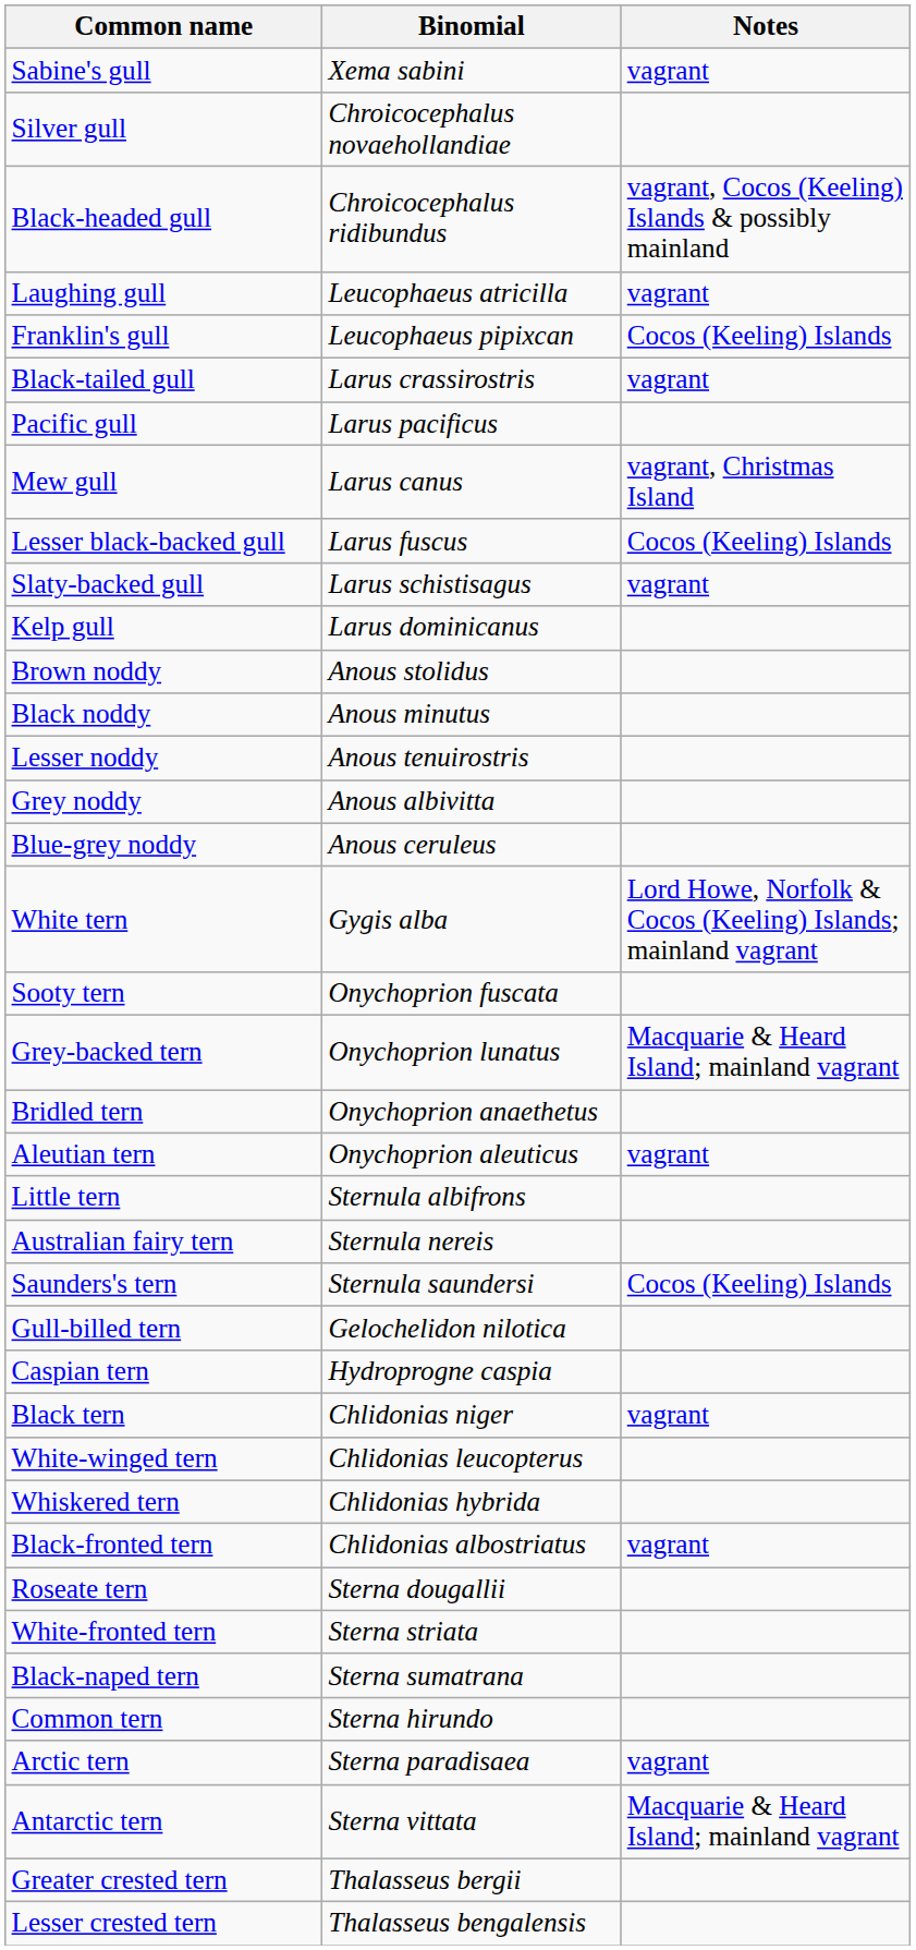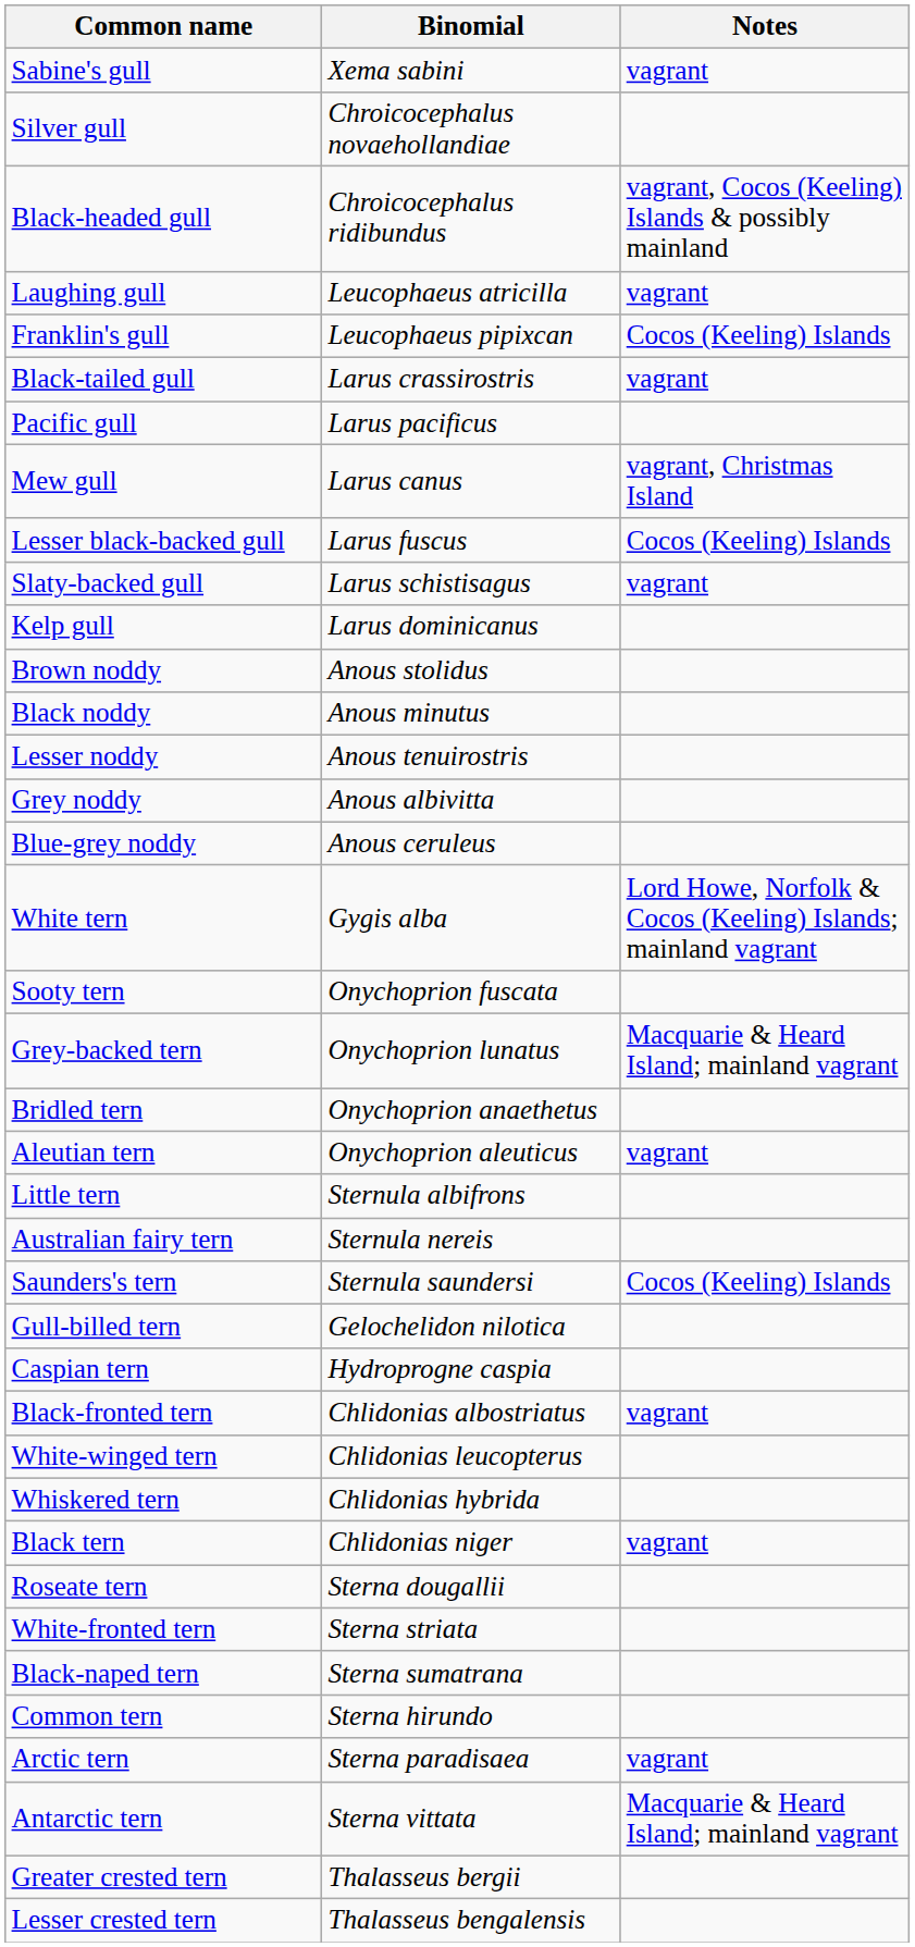 <table style="width:60%;" class="wikitable">
 <tr>
 <th width=35%>Common name</th>
 <th width=33%>Binomial</th>
 <th width=32%>Notes</th>
 </tr>
 <tr>
 <td><a href='#'>Sabine's gull</a></td>
 <td><em>Xema sabini</em></td>
 <td><a href='#'>vagrant</a></td>
 </tr>
 <tr>
 <td><a href='#'>Silver gull</a></td>
 <td><em>Chroicocephalus novaehollandiae</em></td>
 <td></td>
 </tr>
 <tr>
 <td><a href='#'>Black-headed gull</a></td>
 <td><em>Chroicocephalus ridibundus</em></td>
 <td><a href='#'>vagrant</a>, <a href='#'>Cocos (Keeling) Islands</a> & possibly mainland</td>
 </tr>
 <tr>
 <td><a href='#'>Laughing gull</a></td>
 <td><em>Leucophaeus atricilla</em></td>
 <td><a href='#'>vagrant</a></td>
 </tr>
 <tr>
 <td><a href='#'>Franklin's gull</a></td>
 <td><em>Leucophaeus pipixcan</em></td>
 <td><a href='#'>Cocos (Keeling) Islands</a></td>
 </tr>
 <tr>
 <td><a href='#'>Black-tailed gull</a></td>
 <td><em>Larus crassirostris</em></td>
 <td><a href='#'>vagrant</a></td>
 </tr>
 <tr>
 <td><a href='#'>Pacific gull</a></td>
 <td><em>Larus pacificus</em></td>
 <td></td>
 </tr>
 <tr>
 <td><a href='#'>Mew gull</a></td>
 <td><em>Larus canus</em></td>
 <td><a href='#'>vagrant</a>, <a href='#'>Christmas Island</a></td>
 </tr>
 <tr>
 <td><a href='#'>Lesser black-backed gull</a></td>
 <td><em>Larus fuscus</em></td>
 <td><a href='#'>Cocos (Keeling) Islands</a></td>
 </tr>
 <tr>
 <td><a href='#'>Slaty-backed gull</a></td>
 <td><em>Larus schistisagus</em></td>
 <td><a href='#'>vagrant</a></td>
 </tr>
 <tr>
 <td><a href='#'>Kelp gull</a></td>
 <td><em>Larus dominicanus</em></td>
 <td></td>
 </tr>
 <tr>
 <td><a href='#'>Brown noddy</a></td>
 <td><em>Anous stolidus</em></td>
 <td></td>
 </tr>
 <tr>
 <td><a href='#'>Black noddy</a></td>
 <td><em>Anous minutus</em></td>
 <td></td>
 </tr>
 <tr>
 <td><a href='#'>Lesser noddy</a></td>
 <td><em>Anous tenuirostris</em></td>
 <td></td>
 </tr>
 <tr>
 <td><a href='#'>Grey noddy</a></td>
 <td><em>Anous albivitta</em></td>
 <td></td>
 </tr>
 <tr>
 <td><a href='#'>Blue-grey noddy</a></td>
 <td><em>Anous ceruleus</em></td>
 <td></td>
 </tr>
 <tr>
 <td><a href='#'>White tern</a></td>
 <td><em>Gygis alba</em></td>
 <td><a href='#'>Lord Howe</a>, <a href='#'>Norfolk</a> & <a href='#'>Cocos (Keeling) Islands</a>; mainland <a href='#'>vagrant</a></td>
 </tr>
 <tr>
 <td><a href='#'>Sooty tern</a></td>
 <td><em>Onychoprion fuscata</em></td>
 <td></td>
 </tr>
 <tr>
 <td><a href='#'>Grey-backed tern</a></td>
 <td><em>Onychoprion lunatus</em></td>
 <td><a href='#'>Macquarie</a> & <a href='#'>Heard Island</a>; mainland <a href='#'>vagrant</a></td>
 </tr>
 <tr>
 <td><a href='#'>Bridled tern</a></td>
 <td><em>Onychoprion anaethetus</em></td>
 <td></td>
 </tr>
 <tr>
 <td><a href='#'>Aleutian tern</a></td>
 <td><em>Onychoprion aleuticus</em></td>
 <td><a href='#'>vagrant</a></td>
 </tr>
 <tr>
 <td><a href='#'>Little tern</a></td>
 <td><em>Sternula albifrons</em></td>
 <td></td>
 </tr>
 <tr>
 <td><a href='#'>Australian fairy tern</a></td>
 <td><em>Sternula nereis</em></td>
 <td></td>
 </tr>
 <tr>
 <td><a href='#'>Saunders's tern</a></td>
 <td><em>Sternula saundersi</em></td>
 <td><a href='#'>Cocos (Keeling) Islands</a></td>
 </tr>
 <tr>
 <td><a href='#'>Gull-billed tern</a></td>
 <td><em>Gelochelidon nilotica</em></td>
 <td></td>
 </tr>
 <tr>
 <td><a href='#'>Caspian tern</a></td>
 <td><em>Hydroprogne caspia</em></td>
 <td></td>
 </tr>
 <tr>
-<td><a href='#'>Black tern</a></td>
-<td><em>Chlidonias niger</em></td>
+<td><a href='#'>Black-fronted tern</a></td>
+<td><em>Chlidonias albostriatus</em></td>
 <td><a href='#'>vagrant</a></td>
 </tr>
 <tr>
 <td><a href='#'>White-winged tern</a></td>
 <td><em>Chlidonias leucopterus</em></td>
 <td></td>
 </tr>
 <tr>
 <td><a href='#'>Whiskered tern</a></td>
 <td><em>Chlidonias hybrida</em></td>
 <td></td>
 </tr>
 <tr>
-<td><a href='#'>Black-fronted tern</a></td>
-<td><em>Chlidonias albostriatus</em></td>
+<td><a href='#'>Black tern</a></td>
+<td><em>Chlidonias niger</em></td>
 <td><a href='#'>vagrant</a></td>
 </tr>
 <tr>
 <td><a href='#'>Roseate tern</a></td>
 <td><em>Sterna dougallii</em></td>
 <td></td>
 </tr>
 <tr>
 <td><a href='#'>White-fronted tern</a></td>
 <td><em>Sterna striata</em></td>
 <td></td>
 </tr>
 <tr>
 <td><a href='#'>Black-naped tern</a></td>
 <td><em>Sterna sumatrana</em></td>
 <td></td>
 </tr>
 <tr>
 <td><a href='#'>Common tern</a></td>
 <td><em>Sterna hirundo</em></td>
 <td></td>
 </tr>
 <tr>
 <td><a href='#'>Arctic tern</a></td>
 <td><em>Sterna paradisaea</em></td>
 <td><a href='#'>vagrant</a></td>
 </tr>
 <tr>
 <td><a href='#'>Antarctic tern</a></td>
 <td><em>Sterna vittata</em></td>
 <td><a href='#'>Macquarie</a> & <a href='#'>Heard Island</a>; mainland <a href='#'>vagrant</a></td>
 </tr>
 <tr>
 <td><a href='#'>Greater crested tern</a></td>
 <td><em>Thalasseus bergii</em></td>
 <td></td>
 </tr>
 <tr>
 <td><a href='#'>Lesser crested tern</a></td>
 <td><em>Thalasseus bengalensis</em></td>
 <td></td>
 </tr>
 </table>
